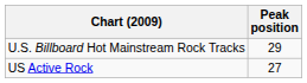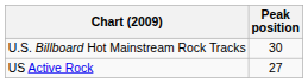 <table class="wikitable">
 <tr>
 <th>Chart (2009)</th>
 <th>Peak<br>position</th>
 </tr>
 <tr>
 <td>U.S. <em>Billboard</em> Hot Mainstream Rock Tracks</td>
-<td align="center">29</td>
+<td align="center">30</td>
 </tr>
 <tr>
 <td>US <a href='#'>Active Rock</a></td>
 <td align="center">27</td>
 </tr>
 </table>
